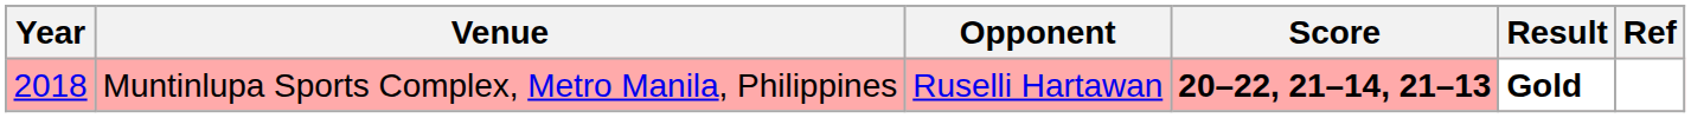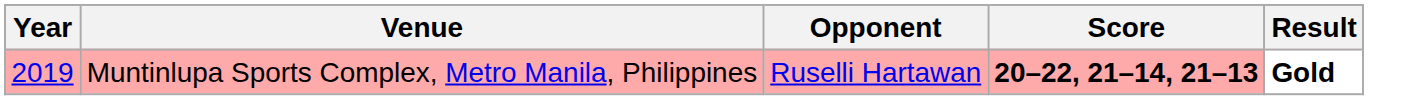 <table class="sortable wikitable" style="font-size: 90%;">
 <tr>
 <th>Year</th>
 <th>Venue</th>
 <th>Opponent</th>
 <th>Score</th>
 <th>Result</th>
-<th>Ref</th>
 </tr>
 <tr style="background:#FFAAAA">
-<td align="center"><a href='#'>2018</a></td>
+<td align="center"><a href='#'>2019</a></td>
 <td align="left">Muntinlupa Sports Complex, <a href='#'>Metro Manila</a>, Philippines</td>
 <td align="left"> <a href='#'>Ruselli Hartawan</a></td>
 <td align="left"><strong>20–22, 21–14, 21–13</strong></td>
 <td style="text-align:left; background:white"> <strong>Gold</strong></td>
-<td style="text-align:center; background:white"></td>
 </tr>
 </table>
